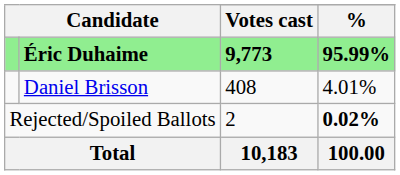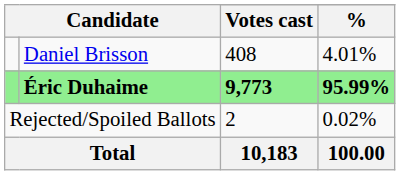 <table class="wikitable">
 <tr>
 <th rowspan="2" colspan="2">Candidate</th>
 </tr>
 <tr>
 <th>Votes cast</th>
 <th>%</th>
 </tr>
+<tr>
+<td></td>
+<td><a href='#'>Daniel Brisson</a></td>
+<td>408</td>
+<td>4.01%</td>
+</tr>
 <tr style="background:lightgreen;">
 <td></td>
 <td><strong>Éric Duhaime</strong></td>
 <td><strong>9,773</strong></td>
 <td><strong>95.99%</strong></td>
 </tr>
 <tr>
-<td></td>
-<td><a href='#'>Daniel Brisson</a></td>
-<td>408</td>
-<td>4.01%</td>
-</tr>
-<tr>
 <td colspan="2">Rejected/Spoiled Ballots</td>
 <td>2</td>
-<td><strong>0.02%</strong></td>
+<td>0.02%</td>
 </tr>
 <tr>
 <th colspan="2">Total</th>
 <th>10,183</th>
 <th>100.00</th>
 </tr>
 </table>
